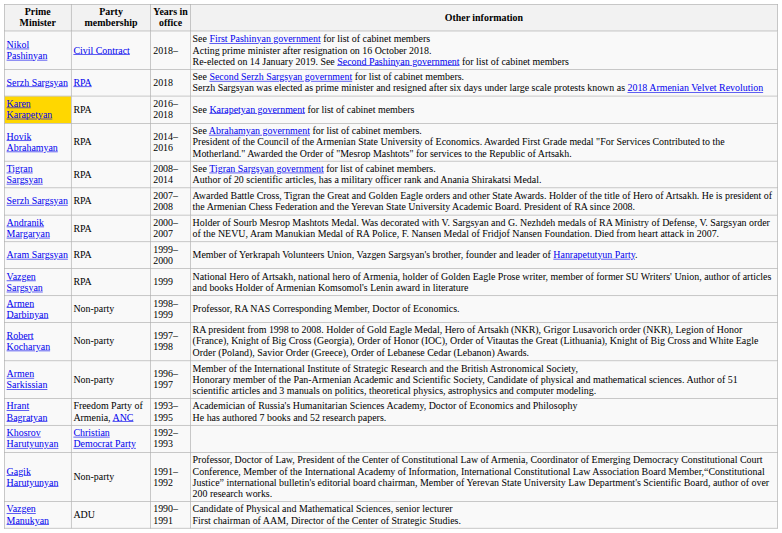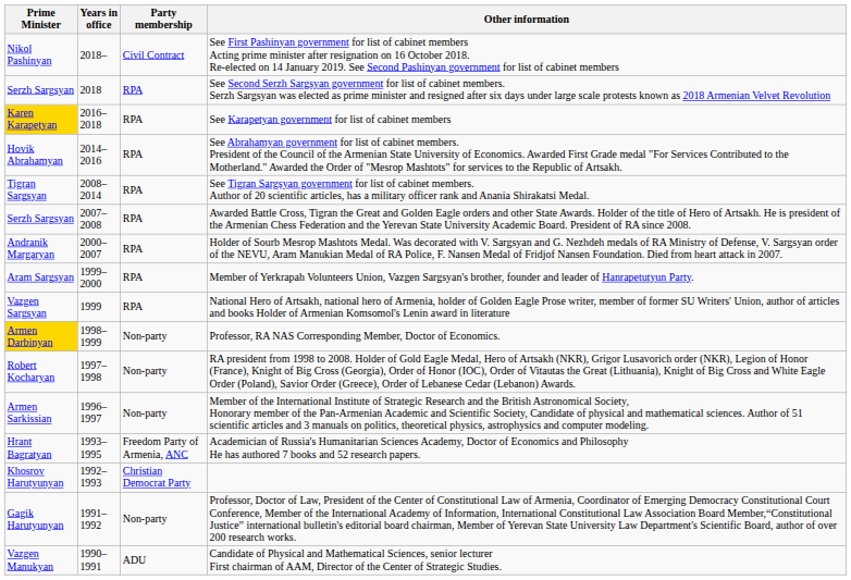 <table class="wikitable">
 <tr>
 <th>Prime Minister</th>
+<th>Years in office</th>
 <th>Party membership</th>
-<th>Years in office</th>
 <th>Other information</th>
 </tr>
 <tr>
 <td><a href='#'>Nikol Pashinyan</a></td>
+<td>2018–</td>
 <td><a href='#'>Civil Contract</a></td>
-<td>2018–</td>
 <td>See <a href='#'>First Pashinyan government</a> for list of cabinet members<br>Acting prime minister after resignation on 16 October 2018.<br>Re-elected on 14 January 2019. See <a href='#'>Second Pashinyan government</a> for list of cabinet members</td>
 </tr>
 <tr>
 <td><a href='#'>Serzh Sargsyan</a></td>
+<td>2018</td>
 <td><a href='#'>RPA</a></td>
-<td>2018</td>
 <td>See <a href='#'>Second Serzh Sargsyan government</a> for list of cabinet members.<br>Serzh Sargsyan was elected as prime minister and resigned after six days under large scale protests known as <a href='#'>2018 Armenian Velvet Revolution</a></td>
 </tr>
 <tr>
 <td style="background: gold;"><a href='#'>Karen Karapetyan</a></td>
+<td>2016–2018</td>
 <td>RPA</td>
-<td>2016–2018</td>
 <td>See <a href='#'>Karapetyan government</a> for list of cabinet members</td>
 </tr>
 <tr>
 <td><a href='#'>Hovik Abrahamyan</a></td>
+<td>2014–2016</td>
 <td>RPA</td>
-<td>2014–2016</td>
 <td>See <a href='#'>Abrahamyan government</a> for list of cabinet members.<br>President of the Council of the Armenian State University of Economics. Awarded First Grade medal "For Services Contributed to the Motherland." Awarded the Order of "Mesrop Mashtots" for services to the Republic of Artsakh.</td>
 </tr>
 <tr>
 <td><a href='#'>Tigran Sargsyan</a></td>
+<td>2008–2014</td>
 <td>RPA</td>
-<td>2008–2014</td>
 <td>See <a href='#'>Tigran Sargsyan government</a> for list of cabinet members.<br>Author of 20 scientific articles, has a military officer rank and Anania Shirakatsi Medal.</td>
 </tr>
 <tr>
 <td><a href='#'>Serzh Sargsyan</a></td>
+<td>2007–2008</td>
 <td>RPA</td>
-<td>2007–2008</td>
 <td>Awarded Battle Cross, Tigran the Great and Golden Eagle orders and other State Awards. Holder of the title of Hero of Artsakh. He is president of the Armenian Chess Federation and the Yerevan State University Academic Board. President of RA since 2008.</td>
 </tr>
 <tr>
 <td><a href='#'>Andranik Margaryan</a></td>
+<td>2000–2007</td>
 <td>RPA</td>
-<td>2000–2007</td>
 <td>Holder of Sourb Mesrop Mashtots Medal. Was decorated with V. Sargsyan and G. Nezhdeh medals of RA Ministry of Defense, V. Sargsyan order of the NEVU, Aram Manukian Medal of RA Police, F. Nansen Medal of Fridjof Nansen Foundation. Died from heart attack in 2007.</td>
 </tr>
 <tr>
 <td><a href='#'>Aram Sargsyan</a></td>
+<td>1999–2000</td>
 <td>RPA</td>
-<td>1999–2000</td>
 <td>Member of Yerkrapah Volunteers Union, Vazgen Sargsyan's brother, founder and leader of <a href='#'>Hanrapetutyun Party</a>.</td>
 </tr>
 <tr>
 <td><a href='#'>Vazgen Sargsyan</a></td>
+<td>1999</td>
 <td>RPA</td>
-<td>1999</td>
 <td>National Hero of Artsakh, national hero of Armenia, holder of Golden Eagle Prose writer, member of former SU Writers' Union, author of articles and books Holder of Armenian Komsomol's Lenin award in literature </td>
 </tr>
 <tr>
-<td><a href='#'>Armen Darbinyan</a></td>
+<td style="background: gold;"><a href='#'>Armen Darbinyan</a></td>
+<td>1998–1999</td>
 <td>Non-party</td>
-<td>1998–1999</td>
 <td>Professor, RA NAS Corresponding Member, Doctor of Economics.</td>
 </tr>
 <tr>
 <td><a href='#'>Robert Kocharyan</a></td>
+<td>1997–1998</td>
 <td>Non-party</td>
-<td>1997–1998</td>
 <td>RA president from 1998 to 2008. Holder of Gold Eagle Medal, Hero of Artsakh (NKR), Grigor Lusavorich order (NKR), Legion of Honor (France), Knight of Big Cross (Georgia), Order of Honor (IOC), Order of Vitautas the Great (Lithuania), Knight of Big Cross and White Eagle Order (Poland), Savior Order (Greece), Order of Lebanese Cedar (Lebanon) Awards.</td>
 </tr>
 <tr>
 <td><a href='#'>Armen Sarkissian</a></td>
+<td>1996–1997</td>
 <td>Non-party</td>
-<td>1996–1997</td>
 <td>Member of the International Institute of Strategic Research and the British Astronomical Society,<br>Honorary member of the Pan-Armenian Academic and Scientific Society, Candidate of physical and mathematical sciences. Author of 51 scientific articles and 3 manuals on politics, theoretical physics, astrophysics and computer modeling.</td>
 </tr>
 <tr>
 <td><a href='#'>Hrant Bagratyan</a></td>
+<td>1993–1995</td>
 <td>Freedom Party of Armenia, <a href='#'>ANC</a></td>
-<td>1993–1995</td>
 <td>Academician of Russia's Humanitarian Sciences Academy, Doctor of Economics and Philosophy<br>He has authored 7 books and 52 research papers.</td>
 </tr>
 <tr>
 <td><a href='#'>Khosrov Harutyunyan</a></td>
+<td>1992–1993</td>
 <td><a href='#'>Christian Democrat Party</a></td>
-<td>1992–1993</td>
 <td><br></td>
 </tr>
 <tr>
 <td><a href='#'>Gagik Harutyunyan</a></td>
+<td>1991–1992</td>
 <td>Non-party</td>
-<td>1991–1992</td>
 <td>Professor, Doctor of Law, President of the Center of Constitutional Law of Armenia, Coordinator of Emerging Democracy Constitutional Court Conference, Member of the International Academy of Information, International Constitutional Law Association Board Member,“Constitutional Justice” international bulletin's editorial board chairman, Member of Yerevan State University Law Department's Scientific Board, author of over 200 research works.</td>
 </tr>
 <tr>
 <td><a href='#'>Vazgen Manukyan</a></td>
+<td>1990–1991</td>
 <td>ADU</td>
-<td>1990–1991</td>
 <td>Candidate of Physical and Mathematical Sciences, senior lecturer<br>First chairman of AAM, Director of the Center of Strategic Studies.</td>
 </tr>
 </table>
